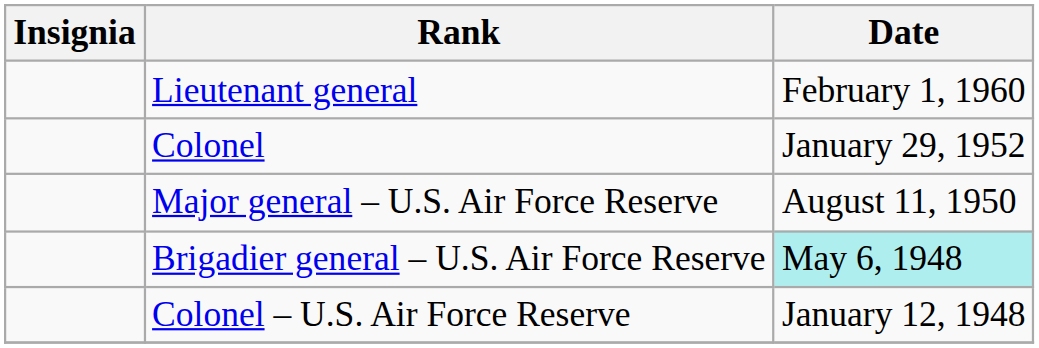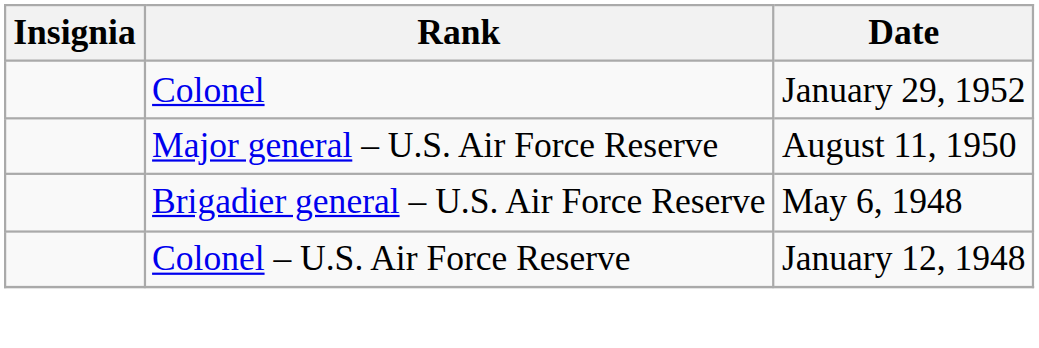 <table class="wikitable" | align=center>
 <tr>
 <th>Insignia</th>
 <th>Rank </th>
 <th>Date</th>
-</tr>
-<tr>
-<td></td>
-<td><a href='#'>Lieutenant general</a></td>
-<td>February 1, 1960</td>
 </tr>
 <tr>
 <td></td>
 <td><a href='#'>Colonel</a></td>
 <td>January 29, 1952</td>
 </tr>
 <tr>
 <td></td>
 <td><a href='#'>Major general</a> – U.S. Air Force Reserve</td>
 <td>August 11, 1950</td>
 </tr>
 <tr>
 <td></td>
 <td><a href='#'>Brigadier general</a> – U.S. Air Force Reserve</td>
-<td style="background: paleturquoise;">May 6, 1948</td>
+<td>May 6, 1948</td>
 </tr>
 <tr>
 <td></td>
 <td><a href='#'>Colonel</a> – U.S. Air Force Reserve</td>
 <td>January 12, 1948</td>
 </tr>
 <tr>
 </tr>
 </table>
